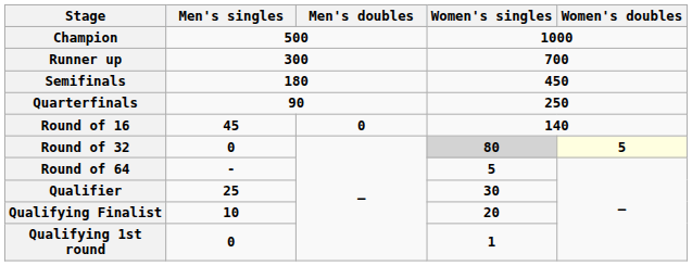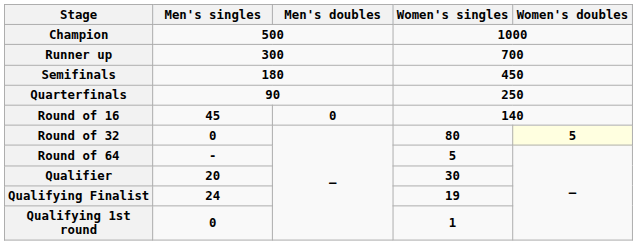 <table class="wikitable">
 <tr style="background:#d1e4fd;">
 <th style="width:150px;">Stage</th>
 <th style="width:120px;">Men's singles</th>
 <th style="width:120px;">Men's doubles</th>
 <th style="width:120px;">Women's singles</th>
 <th style="width:120px;">Women's doubles</th>
 </tr>
 <tr style="text-align:center;">
 <th>Champion</th>
 <td colspan=2><strong>500</strong></td>
 <td colspan=2><strong>1000</strong></td>
 </tr>
 <tr style="text-align:center;">
 <th>Runner up</th>
 <td colspan=2><strong>300</strong></td>
 <td colspan=2><strong>700</strong></td>
 </tr>
 <tr style="text-align:center;">
 <th>Semifinals</th>
 <td colspan=2><strong>180</strong></td>
 <td colspan=2><strong>450</strong></td>
 </tr>
 <tr style="text-align:center;">
 <th>Quarterfinals</th>
 <td colspan=2><strong>90</strong></td>
 <td colspan=2><strong>250</strong></td>
 </tr>
 <tr style="text-align:center;">
 <th>Round of 16</th>
 <td><strong>45</strong></td>
 <td><strong>0</strong></td>
 <td colspan=2><strong>140</strong></td>
 </tr>
 <tr style="text-align:center;">
 <th>Round of 32</th>
 <td><strong>0</strong></td>
 <td rowspan=5><strong>–</strong></td>
-<td style="background: lightgrey;"><strong>80</strong></td>
+<td><strong>80</strong></td>
 <td style="background: lightyellow;"><strong>5</strong></td>
 </tr>
 <tr style="text-align:center;">
 <th>Round of 64</th>
 <td><strong>-</strong></td>
 <td><strong>5</strong></td>
 <td rowspan=4><strong>–</strong></td>
 </tr>
 <tr style="text-align:center;">
 <th>Qualifier</th>
-<td><strong>25</strong></td>
+<td><strong>20</strong></td>
 <td><strong>30</strong></td>
 </tr>
 <tr style="text-align:center;">
 <th>Qualifying Finalist</th>
-<td><strong>10</strong></td>
-<td><strong>20</strong></td>
+<td><strong>24</strong></td>
+<td><strong>19</strong></td>
 </tr>
 <tr style="text-align:center;">
 <th>Qualifying 1st round</th>
 <td><strong>0</strong></td>
 <td><strong>1</strong></td>
 </tr>
 </table>
